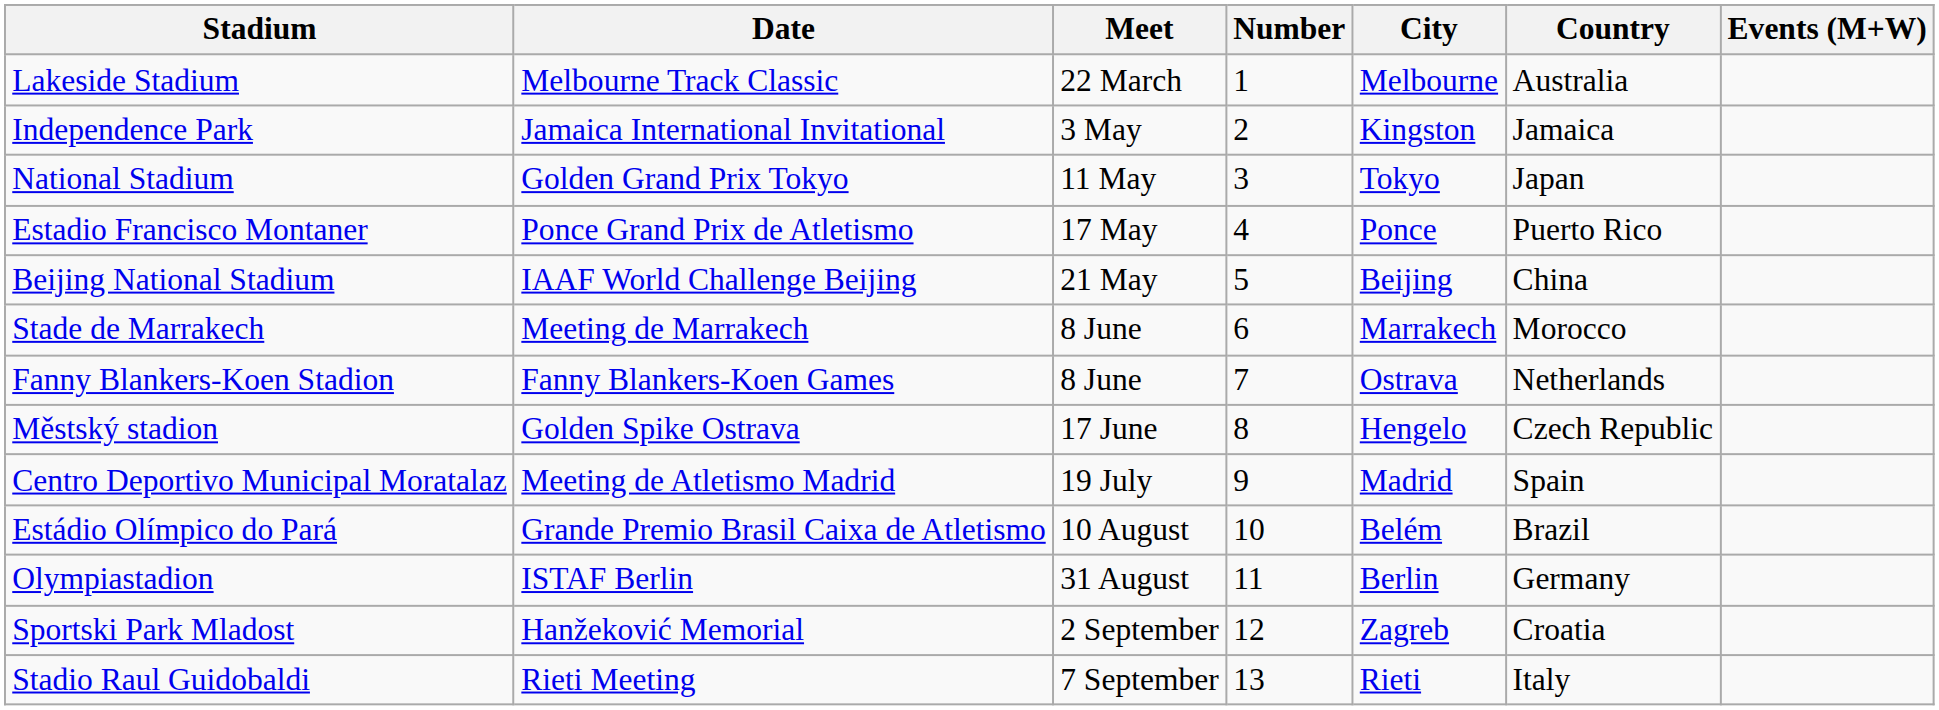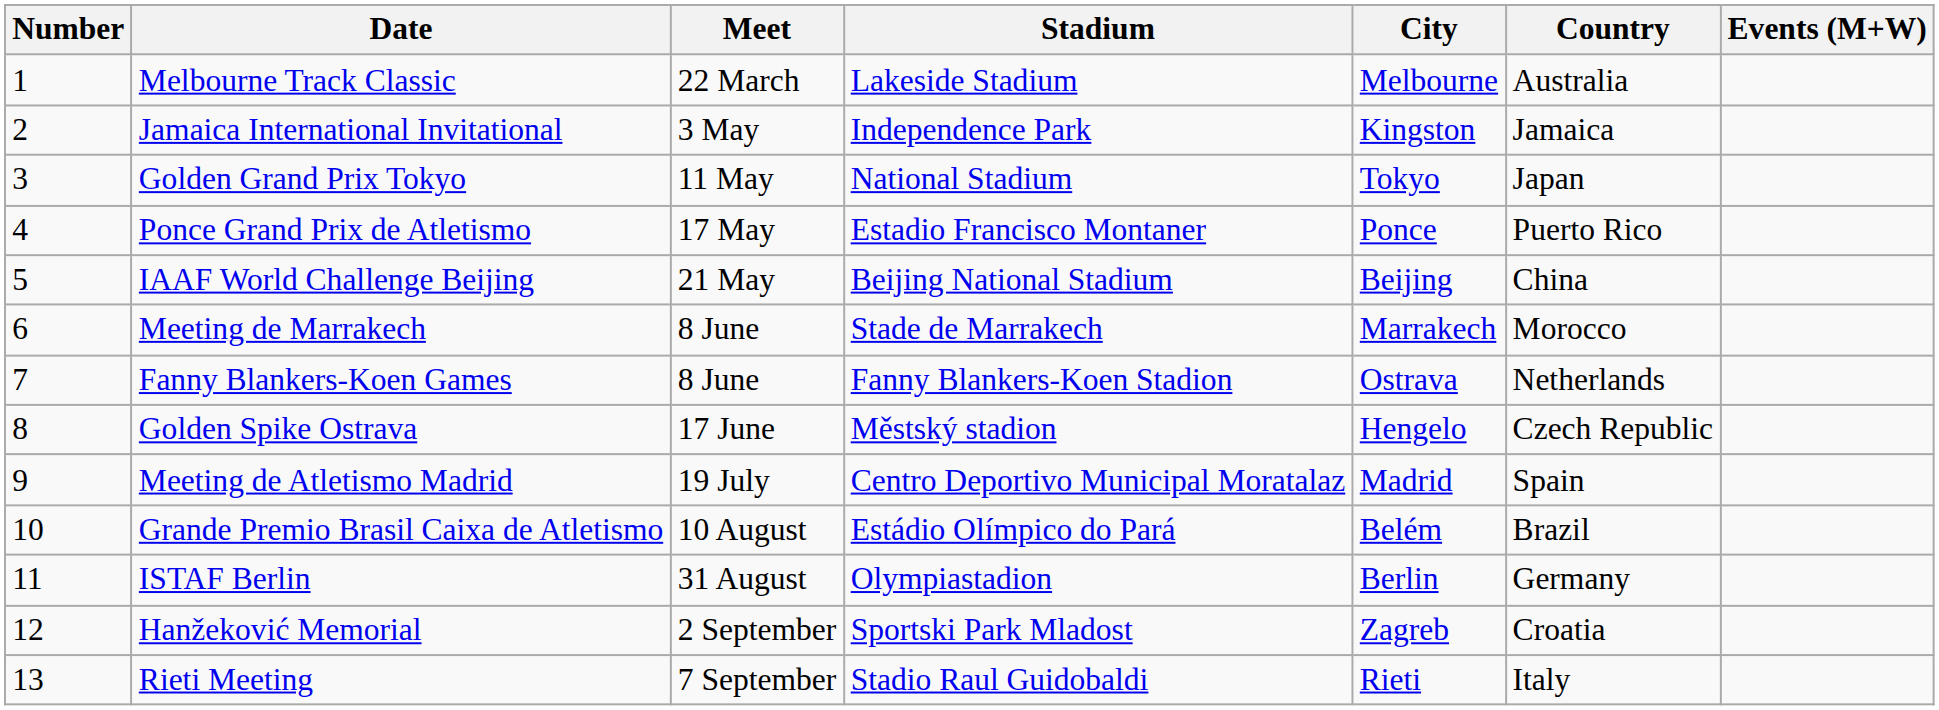 <table class="wikitable sortable">
 <tr>
-<th>Stadium</th>
+<th>Number</th>
 <th>Date</th>
 <th>Meet</th>
-<th>Number</th>
+<th>Stadium</th>
 <th>City</th>
 <th>Country</th>
 <th>Events (M+W)</th>
 </tr>
 <tr>
-<td><a href='#'>Lakeside Stadium</a></td>
+<td>1</td>
 <td><a href='#'>Melbourne Track Classic</a></td>
 <td>22 March</td>
-<td>1</td>
+<td><a href='#'>Lakeside Stadium</a></td>
 <td><a href='#'>Melbourne</a></td>
 <td>Australia</td>
 <td></td>
 </tr>
 <tr>
-<td><a href='#'>Independence Park</a></td>
+<td>2</td>
 <td><a href='#'>Jamaica International Invitational</a></td>
 <td>3 May</td>
-<td>2</td>
+<td><a href='#'>Independence Park</a></td>
 <td><a href='#'>Kingston</a></td>
 <td>Jamaica</td>
 <td></td>
 </tr>
 <tr>
-<td><a href='#'>National Stadium</a></td>
+<td>3</td>
 <td><a href='#'>Golden Grand Prix Tokyo</a></td>
 <td>11 May</td>
-<td>3</td>
+<td><a href='#'>National Stadium</a></td>
 <td><a href='#'>Tokyo</a></td>
 <td>Japan</td>
 <td></td>
 </tr>
 <tr>
-<td><a href='#'>Estadio Francisco Montaner</a></td>
+<td>4</td>
 <td><a href='#'>Ponce Grand Prix de Atletismo</a></td>
 <td>17 May</td>
-<td>4</td>
+<td><a href='#'>Estadio Francisco Montaner</a></td>
 <td><a href='#'>Ponce</a></td>
 <td>Puerto Rico</td>
 <td></td>
 </tr>
 <tr>
-<td><a href='#'>Beijing National Stadium</a></td>
+<td>5</td>
 <td><a href='#'>IAAF World Challenge Beijing</a></td>
 <td>21 May</td>
-<td>5</td>
+<td><a href='#'>Beijing National Stadium</a></td>
 <td><a href='#'>Beijing</a></td>
 <td>China</td>
 <td></td>
 </tr>
 <tr>
-<td><a href='#'>Stade de Marrakech</a></td>
+<td>6</td>
 <td><a href='#'>Meeting de Marrakech</a></td>
 <td>8 June</td>
-<td>6</td>
+<td><a href='#'>Stade de Marrakech</a></td>
 <td><a href='#'>Marrakech</a></td>
 <td>Morocco</td>
 <td></td>
 </tr>
 <tr>
-<td><a href='#'>Fanny Blankers-Koen Stadion</a></td>
+<td>7</td>
 <td><a href='#'>Fanny Blankers-Koen Games</a></td>
 <td>8 June</td>
-<td>7</td>
+<td><a href='#'>Fanny Blankers-Koen Stadion</a></td>
 <td><a href='#'>Ostrava</a></td>
 <td>Netherlands</td>
 <td></td>
 </tr>
 <tr>
-<td><a href='#'>Městský stadion</a></td>
+<td>8</td>
 <td><a href='#'>Golden Spike Ostrava</a></td>
 <td>17 June</td>
-<td>8</td>
+<td><a href='#'>Městský stadion</a></td>
 <td><a href='#'>Hengelo</a></td>
 <td>Czech Republic</td>
 <td></td>
 </tr>
 <tr>
-<td><a href='#'>Centro Deportivo Municipal Moratalaz</a></td>
+<td>9</td>
 <td><a href='#'>Meeting de Atletismo Madrid</a></td>
 <td>19 July</td>
-<td>9</td>
+<td><a href='#'>Centro Deportivo Municipal Moratalaz</a></td>
 <td><a href='#'>Madrid</a></td>
 <td>Spain</td>
 <td></td>
 </tr>
 <tr>
-<td><a href='#'>Estádio Olímpico do Pará</a></td>
+<td>10</td>
 <td><a href='#'>Grande Premio Brasil Caixa de Atletismo</a></td>
 <td>10 August</td>
-<td>10</td>
+<td><a href='#'>Estádio Olímpico do Pará</a></td>
 <td><a href='#'>Belém</a></td>
 <td>Brazil</td>
 <td></td>
 </tr>
 <tr>
-<td><a href='#'>Olympiastadion</a></td>
+<td>11</td>
 <td><a href='#'>ISTAF Berlin</a></td>
 <td>31 August</td>
-<td>11</td>
+<td><a href='#'>Olympiastadion</a></td>
 <td><a href='#'>Berlin</a></td>
 <td>Germany</td>
 <td></td>
 </tr>
 <tr>
-<td><a href='#'>Sportski Park Mladost</a></td>
+<td>12</td>
 <td><a href='#'>Hanžeković Memorial</a></td>
 <td>2 September</td>
-<td>12</td>
+<td><a href='#'>Sportski Park Mladost</a></td>
 <td><a href='#'>Zagreb</a></td>
 <td>Croatia</td>
 <td></td>
 </tr>
 <tr>
-<td><a href='#'>Stadio Raul Guidobaldi</a></td>
+<td>13</td>
 <td><a href='#'>Rieti Meeting</a></td>
 <td>7 September</td>
-<td>13</td>
+<td><a href='#'>Stadio Raul Guidobaldi</a></td>
 <td><a href='#'>Rieti</a></td>
 <td>Italy</td>
 <td></td>
 </tr>
 </table>
